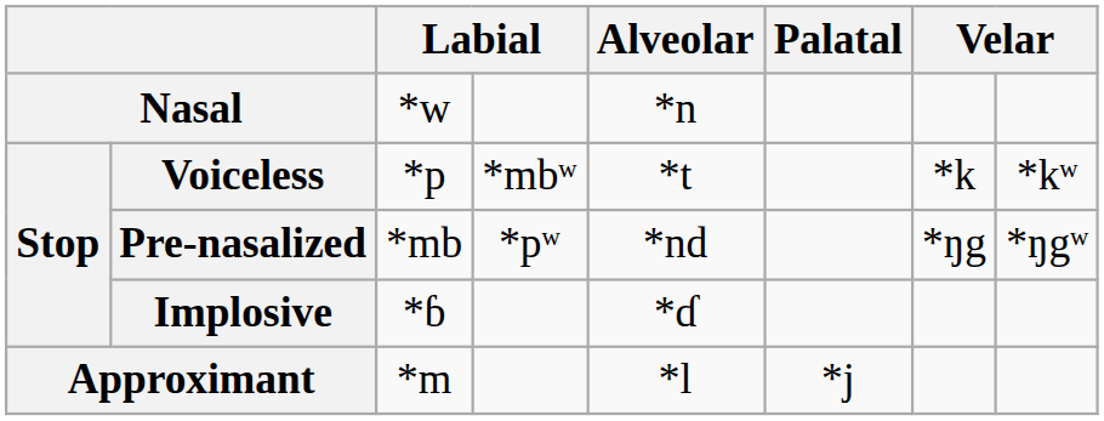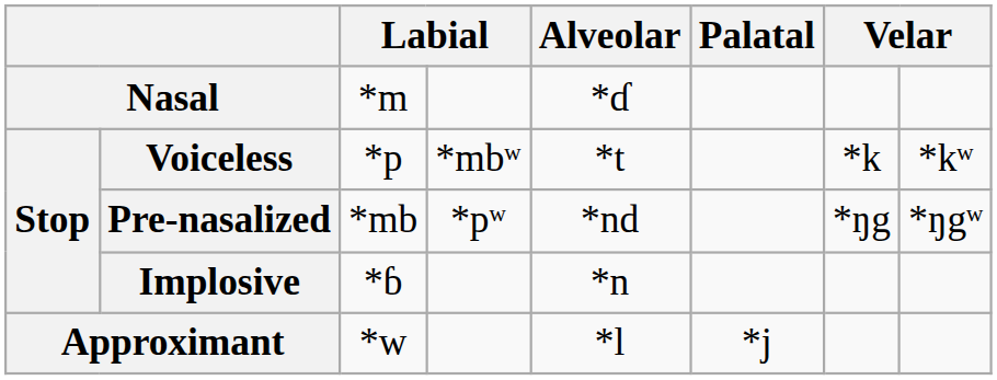 <table class="wikitable" style="text-align:center;">
 <tr>
 <th colspan="2"></th>
 <th colspan="2">Labial</th>
 <th>Alveolar</th>
 <th>Palatal</th>
 <th colspan="2">Velar</th>
 </tr>
 <tr>
 <th colspan="2">Nasal</th>
-<td>*w</td>
+<td>*m</td>
 <td></td>
-<td>*n</td>
+<td>*ɗ</td>
 <td></td>
 <td></td>
 <td></td>
 </tr>
 <tr>
 <th rowspan="3">Stop</th>
 <th>Voiceless</th>
 <td>*p</td>
 <td>*mbʷ</td>
 <td>*t</td>
 <td></td>
 <td>*k</td>
 <td>*kʷ</td>
 </tr>
 <tr>
 <th>Pre-nasalized</th>
 <td>*mb</td>
 <td>*pʷ</td>
 <td>*nd</td>
 <td></td>
 <td>*ŋg</td>
 <td>*ŋgʷ</td>
 </tr>
 <tr>
 <th>Implosive</th>
 <td>*ɓ</td>
 <td></td>
-<td>*ɗ</td>
+<td>*n</td>
 <td></td>
 <td></td>
 <td></td>
 </tr>
 <tr>
 <th colspan="2">Approximant</th>
-<td>*m</td>
+<td>*w</td>
 <td></td>
 <td>*l</td>
 <td>*j</td>
 <td></td>
 <td></td>
 </tr>
 </table>
